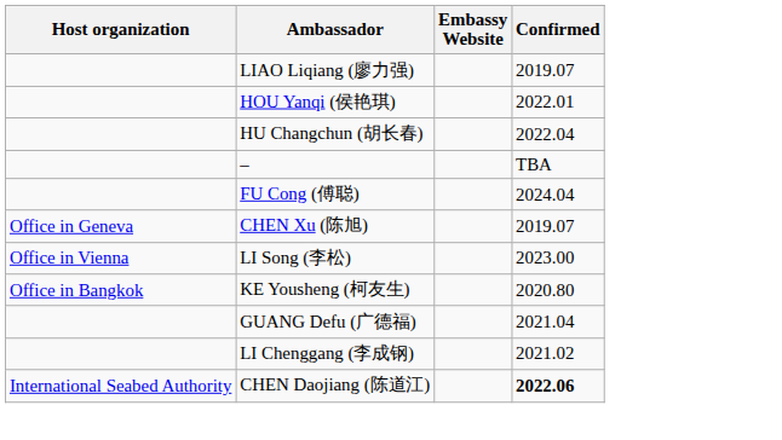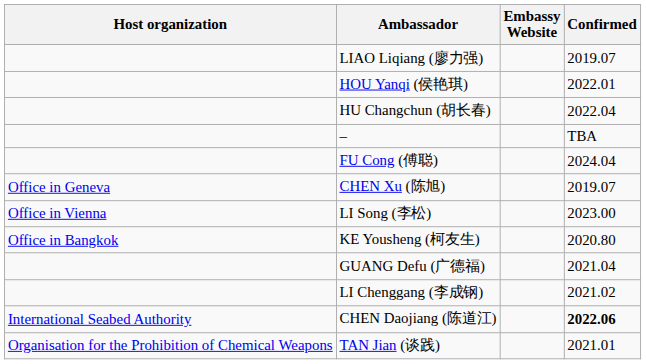 <table class="wikitable sortable">
 <tr>
 <th>Host organization</th>
 <th>Ambassador</th>
 <th>Embassy<br>Website</th>
 <th>Confirmed</th>
 </tr>
 <tr>
 <td></td>
 <td>LIAO Liqiang (廖力强)</td>
 <td></td>
 <td>2019.07</td>
 </tr>
 <tr>
 <td></td>
 <td><a href='#'>HOU Yanqi</a> (侯艳琪)</td>
 <td></td>
 <td>2022.01</td>
 </tr>
 <tr>
 <td></td>
 <td>HU Changchun (胡长春)</td>
 <td></td>
 <td>2022.04</td>
 </tr>
 <tr>
 <td></td>
 <td>–</td>
 <td></td>
 <td>TBA</td>
 </tr>
 <tr>
 <td></td>
 <td><a href='#'>FU Cong</a> (傅聪)</td>
 <td></td>
 <td>2024.04</td>
 </tr>
 <tr>
 <td> <a href='#'>Office in Geneva</a></td>
 <td><a href='#'>CHEN Xu</a> (陈旭)</td>
 <td></td>
 <td>2019.07</td>
 </tr>
 <tr>
 <td> <a href='#'>Office in Vienna</a></td>
 <td>LI Song (李松)</td>
 <td></td>
 <td>2023.00</td>
 </tr>
 <tr>
 <td> <a href='#'>Office in Bangkok</a></td>
 <td>KE Yousheng (柯友生)</td>
 <td></td>
 <td>2020.80</td>
 </tr>
 <tr>
 <td></td>
 <td>GUANG Defu (广德福)</td>
 <td></td>
 <td>2021.04</td>
 </tr>
 <tr>
 <td></td>
 <td>LI Chenggang (李成钢)</td>
 <td></td>
 <td>2021.02</td>
 </tr>
 <tr>
 <td><a href='#'>International Seabed Authority</a></td>
 <td>CHEN Daojiang (陈道江)</td>
 <td></td>
 <td><strong>2022.06</strong></td>
 </tr>
+<tr>
+<td><a href='#'>Organisation for the Prohibition of Chemical Weapons</a></td>
+<td><a href='#'>TAN Jian</a> (谈践)</td>
+<td></td>
+<td>2021.01</td>
+</tr>
 </table>
